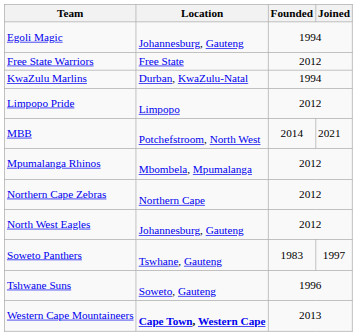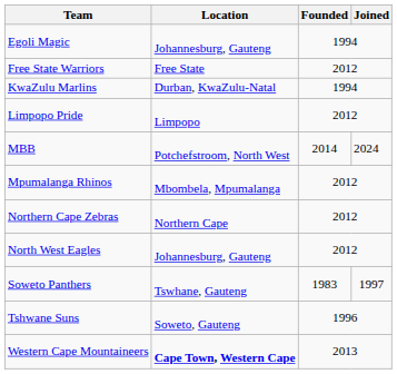 <table class="wikitable">
 <tr>
 <th>Team</th>
 <th>Location</th>
 <th>Founded</th>
 <th>Joined</th>
 </tr>
 <tr>
 <td><a href='#'>Egoli Magic</a></td>
 <td><br><a href='#'>Johannesburg</a>, <a href='#'>Gauteng</a></td>
 <td colspan="2"  align="center">1994</td>
 </tr>
 <tr>
 <td><a href='#'>Free State Warriors</a></td>
 <td><a href='#'>Free State</a></td>
 <td colspan="2" align="center">2012</td>
 </tr>
 <tr>
 <td><a href='#'>KwaZulu Marlins</a></td>
 <td><a href='#'>Durban</a>, <a href='#'>KwaZulu-Natal</a></td>
 <td colspan="2" align="center">1994</td>
 </tr>
 <tr>
 <td><a href='#'>Limpopo Pride</a></td>
 <td><br><a href='#'>Limpopo</a></td>
 <td colspan="2" align="center">2012</td>
 </tr>
 <tr>
 <td><a href='#'>MBB</a></td>
 <td><br><a href='#'>Potchefstroom</a>, <a href='#'>North West</a></td>
 <td align="center">2014</td>
-<td>2021</td>
+<td>2024</td>
 </tr>
 <tr>
 <td><a href='#'>Mpumalanga Rhinos</a></td>
 <td><br><a href='#'>Mbombela</a>, <a href='#'>Mpumalanga</a></td>
 <td colspan="2" align="center">2012</td>
 </tr>
 <tr>
 <td><a href='#'>Northern Cape Zebras</a></td>
 <td><br><a href='#'>Northern Cape</a></td>
 <td colspan="2" align="center">2012</td>
 </tr>
 <tr>
 <td><a href='#'>North West Eagles</a></td>
 <td><br><a href='#'>Johannesburg</a>, <a href='#'>Gauteng</a></td>
 <td colspan="2" align="center">2012</td>
 </tr>
 <tr>
 <td><a href='#'>Soweto Panthers</a></td>
 <td><br><a href='#'>Tswhane</a>, <a href='#'>Gauteng</a></td>
 <td align="center">1983</td>
 <td align="center">1997</td>
 </tr>
 <tr>
 <td><a href='#'>Tshwane Suns</a></td>
 <td><br><a href='#'>Soweto</a>, <a href='#'>Gauteng</a></td>
 <td align="center" colspan="2">1996</td>
 </tr>
 <tr>
 <td><a href='#'>Western Cape Mountaineers</a></td>
 <td><strong><br><a href='#'>Cape Town</a>, <a href='#'>Western Cape</a></strong></td>
 <td align="center" colspan="2">2013</td>
 </tr>
 </table>
